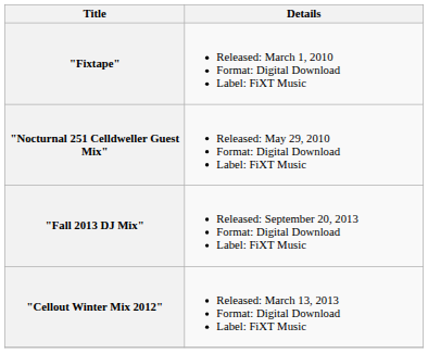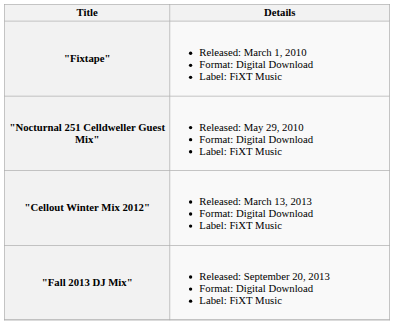 <table class="wikitable plainrowheaders">
 <tr>
 <th style=width:15em;>Title</th>
 <th style=width:20em;>Details</th>
 </tr>
 <tr>
 <th scope="row">"Fixtape"</th>
 <td><br><ul><li>Released: March 1, 2010</li><li>Format: Digital Download</li><li>Label: FiXT Music</li></ul></td>
 </tr>
 <tr>
 <th scope="row">"Nocturnal 251 Celldweller Guest Mix"</th>
 <td><br><ul><li>Released: May 29, 2010</li><li>Format: Digital Download</li><li>Label: FiXT Music</li></ul></td>
 </tr>
 <tr>
+<th scope="row">"Cellout Winter Mix 2012"</th>
+<td><br><ul><li>Released: March 13, 2013</li><li>Format: Digital Download</li><li>Label: FiXT Music</li></ul></td>
+</tr>
+<tr>
 <th scope="row">"Fall 2013 DJ Mix"</th>
 <td><br><ul><li>Released: September 20, 2013</li><li>Format: Digital Download</li><li>Label: FiXT Music</li></ul></td>
 </tr>
 <tr>
-<th scope="row">"Cellout Winter Mix 2012"</th>
-<td><br><ul><li>Released: March 13, 2013</li><li>Format: Digital Download</li><li>Label: FiXT Music</li></ul></td>
-</tr>
-<tr>
 </tr>
 </table>
